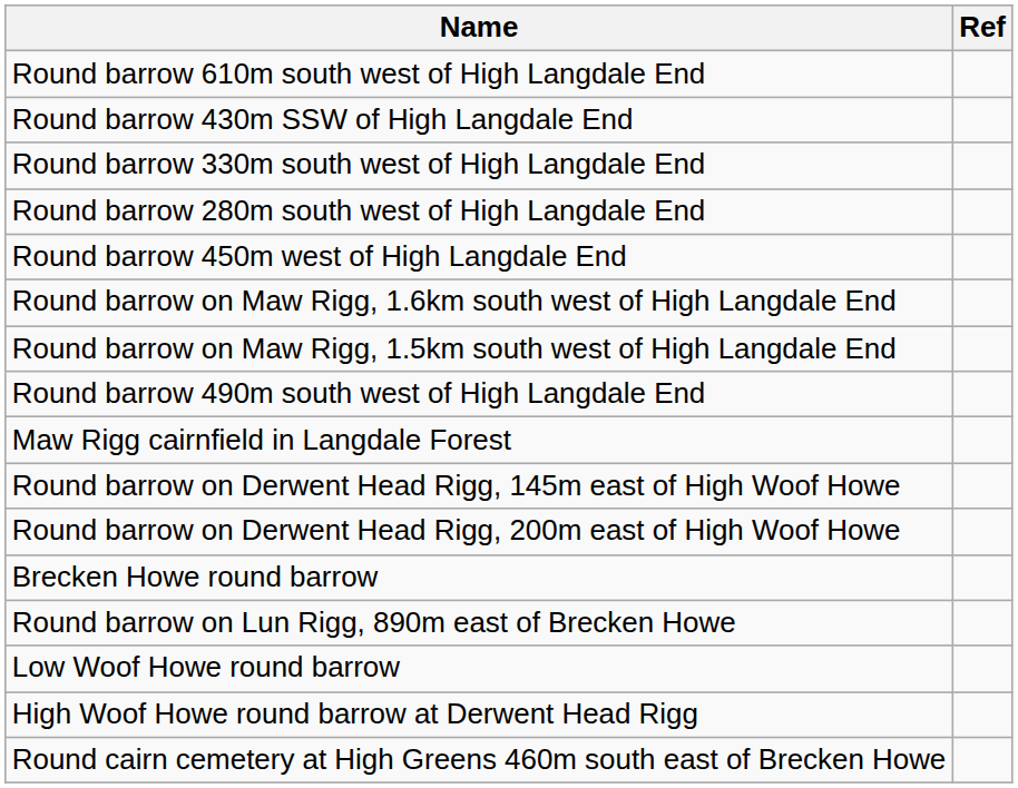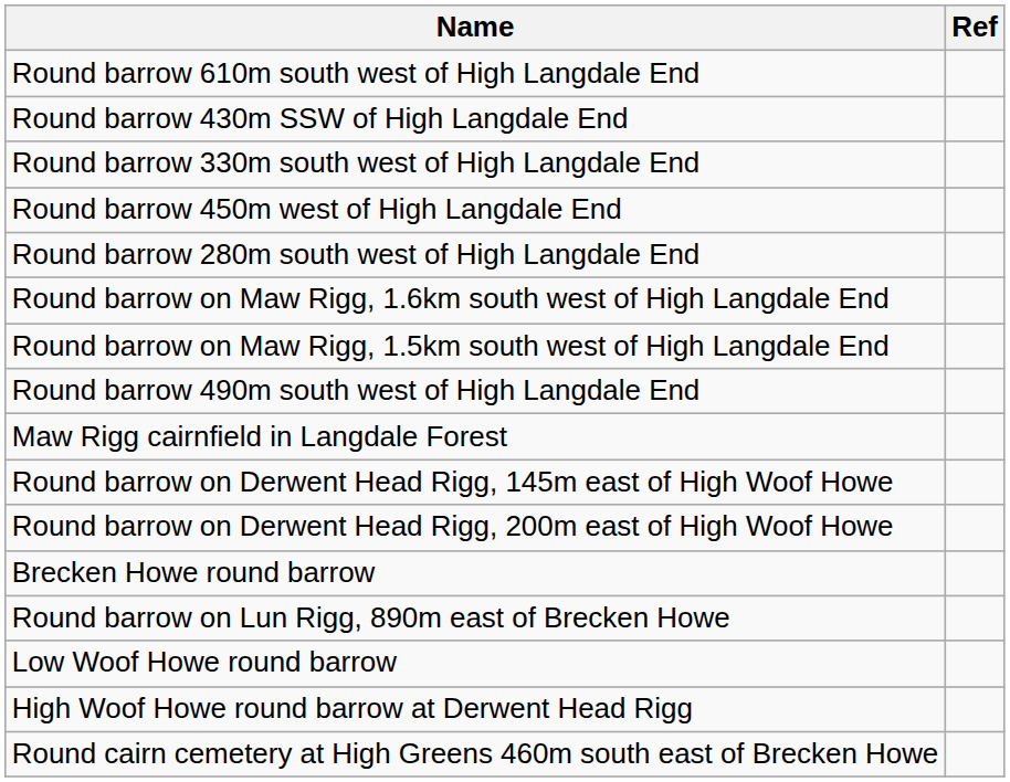 <table class="wikitable">
 <tr>
 <th>Name</th>
 <th>Ref</th>
 </tr>
 <tr>
 <td>Round barrow 610m south west of High Langdale End</td>
 <td></td>
 </tr>
 <tr>
 <td>Round barrow 430m SSW of High Langdale End</td>
 <td></td>
 </tr>
 <tr>
 <td>Round barrow 330m south west of High Langdale End</td>
 <td></td>
 </tr>
 <tr>
-<td>Round barrow 280m south west of High Langdale End</td>
+<td>Round barrow 450m west of High Langdale End</td>
 <td></td>
 </tr>
 <tr>
-<td>Round barrow 450m west of High Langdale End</td>
+<td>Round barrow 280m south west of High Langdale End</td>
 <td></td>
 </tr>
 <tr>
 <td>Round barrow on Maw Rigg, 1.6km south west of High Langdale End</td>
 <td></td>
 </tr>
 <tr>
 <td>Round barrow on Maw Rigg, 1.5km south west of High Langdale End</td>
 <td></td>
 </tr>
 <tr>
 <td>Round barrow 490m south west of High Langdale End</td>
 <td></td>
 </tr>
 <tr>
 <td>Maw Rigg cairnfield in Langdale Forest</td>
 <td></td>
 </tr>
 <tr>
 <td>Round barrow on Derwent Head Rigg, 145m east of High Woof Howe</td>
 <td></td>
 </tr>
 <tr>
 <td>Round barrow on Derwent Head Rigg, 200m east of High Woof Howe</td>
 <td></td>
 </tr>
 <tr>
 <td>Brecken Howe round barrow</td>
 <td></td>
 </tr>
 <tr>
 <td>Round barrow on Lun Rigg, 890m east of Brecken Howe</td>
 <td></td>
 </tr>
 <tr>
 <td>Low Woof Howe round barrow</td>
 <td></td>
 </tr>
 <tr>
 <td>High Woof Howe round barrow at Derwent Head Rigg</td>
 <td></td>
 </tr>
 <tr>
 <td>Round cairn cemetery at High Greens 460m south east of Brecken Howe</td>
 <td></td>
 </tr>
 </table>
